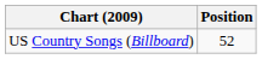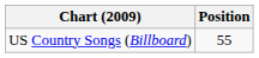 <table class="wikitable sortable">
 <tr>
 <th scope="col">Chart (2009)</th>
 <th scope="col">Position</th>
 </tr>
 <tr>
 <td>US <a href='#'>Country Songs</a> (<em><a href='#'>Billboard</a></em>)</td>
-<td align="center">52</td>
+<td align="center">55</td>
 </tr>
 </table>
